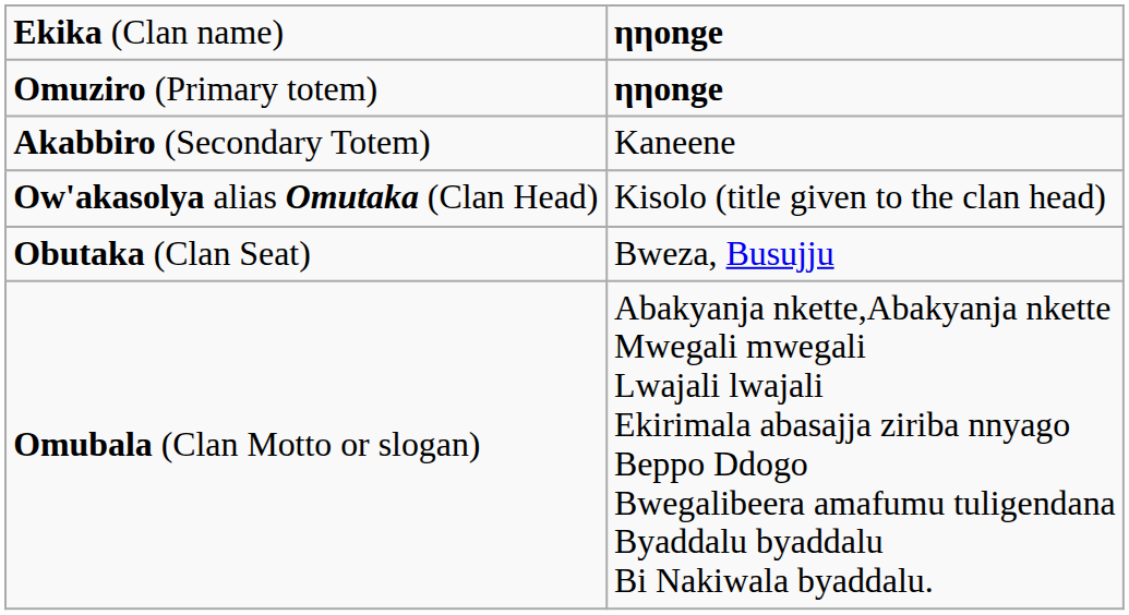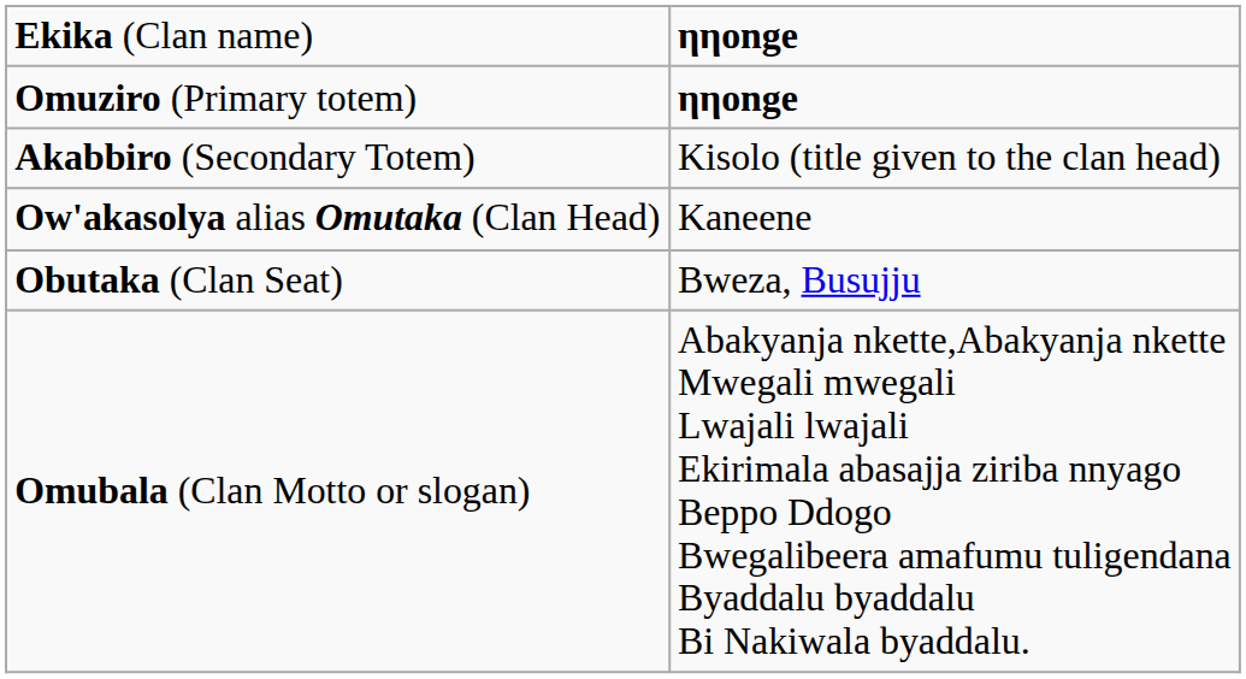 <table class="wikitable">
 <tr>
 <td><strong>Ekika</strong> (Clan name)</td>
 <td><strong>ηηonge</strong></td>
 </tr>
 <tr>
 <td><strong>Omuziro</strong> (Primary totem)</td>
 <td><strong>ηηonge</strong></td>
 </tr>
 <tr>
 <td><strong>Akabbiro</strong> (Secondary Totem)</td>
-<td>Kaneene</td>
+<td>Kisolo (title given to the clan head)</td>
 </tr>
 <tr>
 <td><strong>Ow'akasolya</strong> alias <strong><em>Omutaka</em></strong> (Clan Head)</td>
-<td>Kisolo (title given to the clan head)</td>
+<td>Kaneene</td>
 </tr>
 <tr>
 <td><strong>Obutaka</strong> (Clan Seat)</td>
 <td>Bweza, <a href='#'>Busujju</a></td>
 </tr>
 <tr>
 <td><strong>Omubala</strong> (Clan Motto or slogan)</td>
 <td>Abakyanja nkette,Abakyanja nkette<br>Mwegali mwegali<br>Lwajali lwajali<br>Ekirimala abasajja ziriba nnyago<br>Beppo Ddogo<br>Bwegalibeera amafumu tuligendana<br>Byaddalu byaddalu<br>Bi Nakiwala byaddalu.</td>
 </tr>
 </table>
